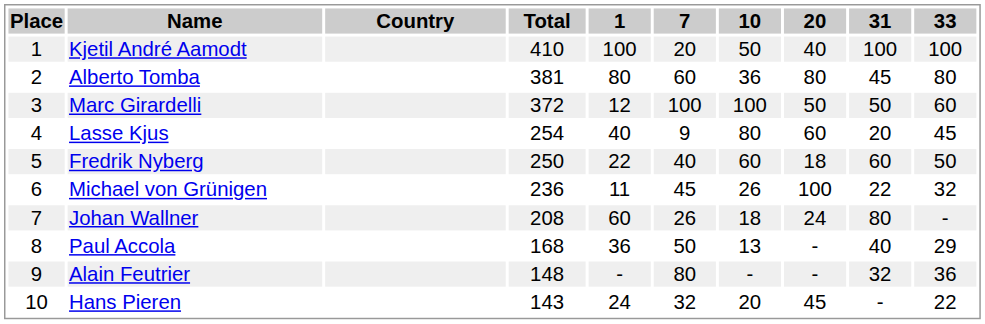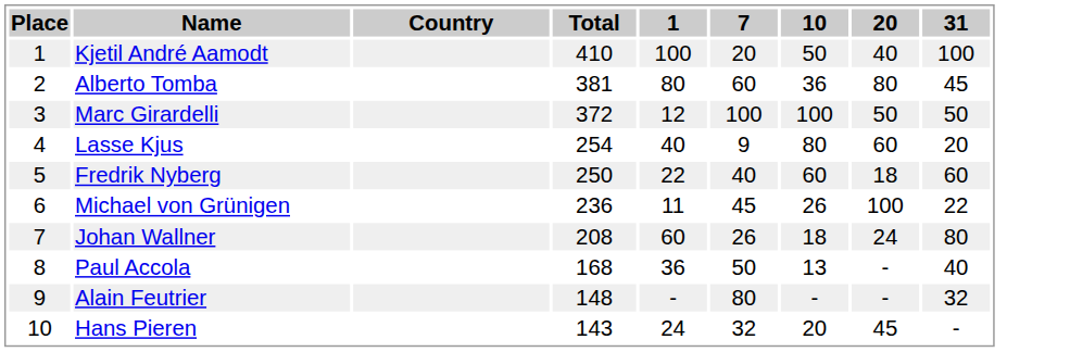 <table border="0" style="border: 1px solid #999; background-color:#FFFFFF; text-align:center; font-size:86%; line-height:15px;">
 <tr align="center" bgcolor="#CCCCCC">
 <th width=35>Place</th>
 <th width=170>Name</th>
 <th width=120>Country</th>
 <th width=50>Total</th>
 <th width=40>1</th>
 <th width=40>7</th>
 <th width=40>10</th>
 <th width=40>20</th>
 <th width=40>31</th>
-<th width=40>33</th>
 </tr>
 <tr bgcolor="#EFEFEF">
 <td>1</td>
 <td align="left"><a href='#'>Kjetil André Aamodt</a></td>
 <td align="left"></td>
 <td>410</td>
 <td>100</td>
 <td>20</td>
 <td>50</td>
 <td>40</td>
-<td>100</td>
 <td>100</td>
 </tr>
 <tr>
 <td>2</td>
 <td align="left"><a href='#'>Alberto Tomba</a></td>
 <td align="left"></td>
 <td>381</td>
 <td>80</td>
 <td>60</td>
 <td>36</td>
 <td>80</td>
 <td>45</td>
-<td>80</td>
 </tr>
 <tr bgcolor="#EFEFEF">
 <td>3</td>
 <td align="left"><a href='#'>Marc Girardelli</a></td>
 <td align="left"></td>
 <td>372</td>
 <td>12</td>
 <td>100</td>
 <td>100</td>
 <td>50</td>
 <td>50</td>
-<td>60</td>
 </tr>
 <tr>
 <td>4</td>
 <td align="left"><a href='#'>Lasse Kjus</a></td>
 <td align="left"></td>
 <td>254</td>
 <td>40</td>
 <td>9</td>
 <td>80</td>
 <td>60</td>
 <td>20</td>
-<td>45</td>
 </tr>
 <tr bgcolor="#EFEFEF">
 <td>5</td>
 <td align="left"><a href='#'>Fredrik Nyberg</a></td>
 <td align="left"></td>
 <td>250</td>
 <td>22</td>
 <td>40</td>
 <td>60</td>
 <td>18</td>
 <td>60</td>
-<td>50</td>
 </tr>
 <tr>
 <td>6</td>
 <td align="left"><a href='#'>Michael von Grünigen</a></td>
 <td align="left"></td>
 <td>236</td>
 <td>11</td>
 <td>45</td>
 <td>26</td>
 <td>100</td>
 <td>22</td>
-<td>32</td>
 </tr>
 <tr bgcolor="#EFEFEF">
 <td>7</td>
 <td align="left"><a href='#'>Johan Wallner</a></td>
 <td align="left"></td>
 <td>208</td>
 <td>60</td>
 <td>26</td>
 <td>18</td>
 <td>24</td>
 <td>80</td>
-<td>-</td>
 </tr>
 <tr>
 <td>8</td>
 <td align="left"><a href='#'>Paul Accola</a></td>
 <td align="left"></td>
 <td>168</td>
 <td>36</td>
 <td>50</td>
 <td>13</td>
 <td>-</td>
 <td>40</td>
-<td>29</td>
 </tr>
 <tr bgcolor="#EFEFEF">
 <td>9</td>
 <td align="left"><a href='#'>Alain Feutrier</a></td>
 <td align="left"></td>
 <td>148</td>
 <td>-</td>
 <td>80</td>
 <td>-</td>
 <td>-</td>
 <td>32</td>
-<td>36</td>
 </tr>
 <tr>
 <td>10</td>
 <td align="left"><a href='#'>Hans Pieren</a></td>
 <td align="left"></td>
 <td>143</td>
 <td>24</td>
 <td>32</td>
 <td>20</td>
 <td>45</td>
 <td>-</td>
-<td>22</td>
 </tr>
 </table>
